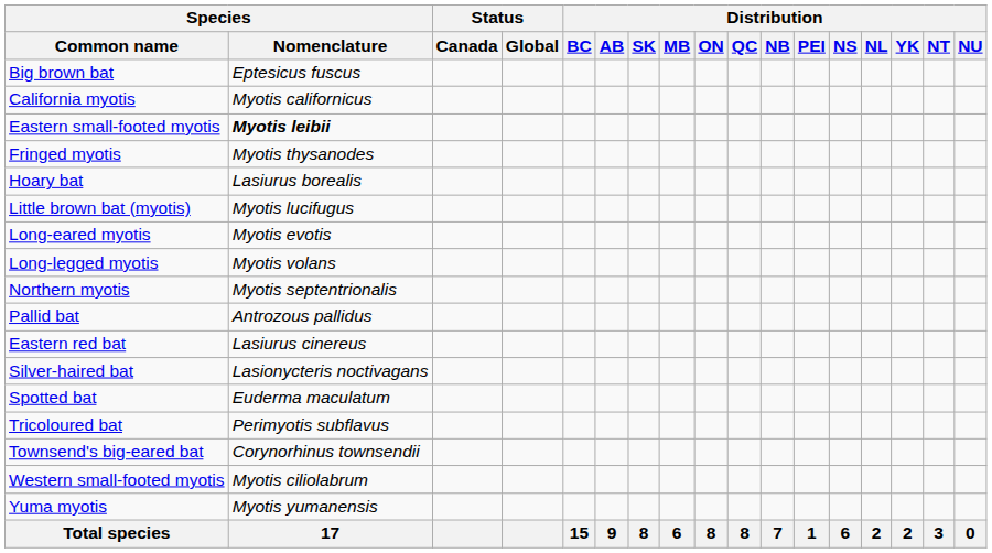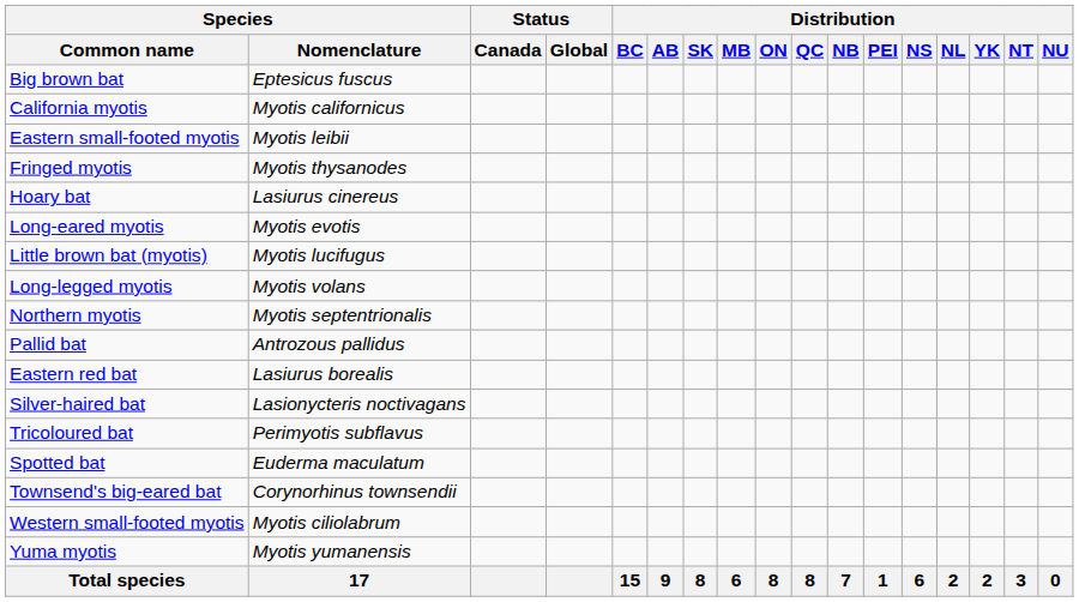 <table class="wikitable">
 <tr>
 <th colspan="2">Species</th>
 <th colspan="2">Status</th>
 <th colspan="13">Distribution</th>
 </tr>
 <tr>
 <th>Common name</th>
 <th>Nomenclature</th>
 <th>Canada</th>
 <th>Global</th>
 <th><a href='#'>BC</a></th>
 <th><a href='#'>AB</a></th>
 <th><a href='#'>SK</a></th>
 <th><a href='#'>MB</a></th>
 <th><a href='#'>ON</a></th>
 <th><a href='#'>QC</a></th>
 <th><a href='#'>NB</a></th>
 <th><a href='#'>PEI</a></th>
 <th><a href='#'>NS</a></th>
 <th><a href='#'>NL</a></th>
 <th><a href='#'>YK</a></th>
 <th><a href='#'>NT</a></th>
 <th><a href='#'>NU</a></th>
 </tr>
 <tr>
 <td><a href='#'>Big brown bat</a></td>
 <td><em>Eptesicus fuscus</em></td>
 <td></td>
 <td></td>
 <td></td>
 <td></td>
 <td></td>
 <td></td>
 <td></td>
 <td></td>
 <td></td>
 <td></td>
 <td></td>
 <td></td>
 <td></td>
 <td></td>
 <td></td>
 </tr>
 <tr>
 <td><a href='#'>California myotis</a></td>
 <td><em>Myotis californicus</em></td>
 <td></td>
 <td></td>
 <td></td>
 <td></td>
 <td></td>
 <td></td>
 <td></td>
 <td></td>
 <td></td>
 <td></td>
 <td></td>
 <td></td>
 <td></td>
 <td></td>
 <td></td>
 </tr>
 <tr>
 <td><a href='#'>Eastern small-footed myotis</a></td>
-<td><strong><em>Myotis leibii</em></strong></td>
+<td><em>Myotis leibii</em></td>
 <td></td>
 <td></td>
 <td></td>
 <td></td>
 <td></td>
 <td></td>
 <td></td>
 <td></td>
 <td></td>
 <td></td>
 <td></td>
 <td></td>
 <td></td>
 <td></td>
 <td></td>
 </tr>
 <tr>
 <td><a href='#'>Fringed myotis</a></td>
 <td><em>Myotis thysanodes</em></td>
 <td></td>
 <td></td>
 <td></td>
 <td></td>
 <td></td>
 <td></td>
 <td></td>
 <td></td>
 <td></td>
 <td></td>
 <td></td>
 <td></td>
 <td></td>
 <td></td>
 <td></td>
 </tr>
 <tr>
 <td><a href='#'>Hoary bat</a></td>
-<td><em>Lasiurus borealis</em></td>
+<td><em>Lasiurus cinereus</em></td>
+<td></td>
+<td></td>
+<td></td>
+<td></td>
+<td></td>
+<td></td>
+<td></td>
+<td></td>
+<td></td>
+<td></td>
+<td></td>
+<td></td>
+<td></td>
+<td></td>
+<td></td>
+</tr>
+<tr>
+<td><a href='#'>Long-eared myotis</a></td>
+<td><em>Myotis evotis</em></td>
 <td></td>
 <td></td>
 <td></td>
 <td></td>
 <td></td>
 <td></td>
 <td></td>
 <td></td>
 <td></td>
 <td></td>
 <td></td>
 <td></td>
 <td></td>
 <td></td>
 <td></td>
 </tr>
 <tr>
 <td><a href='#'>Little brown bat (myotis)</a></td>
 <td><em>Myotis lucifugus</em></td>
-<td></td>
-<td></td>
-<td></td>
-<td></td>
-<td></td>
-<td></td>
-<td></td>
-<td></td>
-<td></td>
-<td></td>
-<td></td>
-<td></td>
-<td></td>
-<td></td>
-<td></td>
-</tr>
-<tr>
-<td><a href='#'>Long-eared myotis</a></td>
-<td><em>Myotis evotis</em></td>
 <td></td>
 <td></td>
 <td></td>
 <td></td>
 <td></td>
 <td></td>
 <td></td>
 <td></td>
 <td></td>
 <td></td>
 <td></td>
 <td></td>
 <td></td>
 <td></td>
 <td></td>
 </tr>
 <tr>
 <td><a href='#'>Long-legged myotis</a></td>
 <td><em>Myotis volans</em></td>
 <td></td>
 <td></td>
 <td></td>
 <td></td>
 <td></td>
 <td></td>
 <td></td>
 <td></td>
 <td></td>
 <td></td>
 <td></td>
 <td></td>
 <td></td>
 <td></td>
 <td></td>
 </tr>
 <tr>
 <td><a href='#'>Northern myotis</a></td>
 <td><em>Myotis septentrionalis</em></td>
 <td></td>
 <td></td>
 <td></td>
 <td></td>
 <td></td>
 <td></td>
 <td></td>
 <td></td>
 <td></td>
 <td></td>
 <td></td>
 <td></td>
 <td></td>
 <td></td>
 <td></td>
 </tr>
 <tr>
 <td><a href='#'>Pallid bat</a></td>
 <td><em>Antrozous pallidus</em></td>
 <td></td>
 <td></td>
 <td></td>
 <td></td>
 <td></td>
 <td></td>
 <td></td>
 <td></td>
 <td></td>
 <td></td>
 <td></td>
 <td></td>
 <td></td>
 <td></td>
 <td></td>
 </tr>
 <tr>
 <td><a href='#'>Eastern red bat</a></td>
-<td><em>Lasiurus cinereus</em></td>
+<td><em>Lasiurus borealis</em></td>
 <td></td>
 <td></td>
 <td></td>
 <td></td>
 <td></td>
 <td></td>
 <td></td>
 <td></td>
 <td></td>
 <td></td>
 <td></td>
 <td></td>
 <td></td>
 <td></td>
 <td></td>
 </tr>
 <tr>
 <td><a href='#'>Silver-haired bat</a></td>
 <td><em>Lasionycteris noctivagans</em></td>
 <td></td>
 <td></td>
 <td></td>
 <td></td>
 <td></td>
 <td></td>
 <td></td>
 <td></td>
 <td></td>
 <td></td>
 <td></td>
 <td></td>
 <td></td>
 <td></td>
 <td></td>
 </tr>
 <tr>
-<td><a href='#'>Spotted bat</a></td>
-<td><em>Euderma maculatum</em></td>
+<td><a href='#'>Tricoloured bat</a></td>
+<td><em>Perimyotis subflavus</em></td>
 <td></td>
 <td></td>
 <td></td>
 <td></td>
 <td></td>
 <td></td>
 <td></td>
 <td></td>
 <td></td>
 <td></td>
 <td></td>
 <td></td>
 <td></td>
 <td></td>
 <td></td>
 </tr>
 <tr>
-<td><a href='#'>Tricoloured bat</a></td>
-<td><em>Perimyotis subflavus</em></td>
+<td><a href='#'>Spotted bat</a></td>
+<td><em>Euderma maculatum</em></td>
 <td></td>
 <td></td>
 <td></td>
 <td></td>
 <td></td>
 <td></td>
 <td></td>
 <td></td>
 <td></td>
 <td></td>
 <td></td>
 <td></td>
 <td></td>
 <td></td>
 <td></td>
 </tr>
 <tr>
 <td><a href='#'>Townsend's big-eared bat</a></td>
 <td><em>Corynorhinus townsendii</em></td>
 <td></td>
 <td></td>
 <td></td>
 <td></td>
 <td></td>
 <td></td>
 <td></td>
 <td></td>
 <td></td>
 <td></td>
 <td></td>
 <td></td>
 <td></td>
 <td></td>
 <td></td>
 </tr>
 <tr>
 <td><a href='#'>Western small-footed myotis</a></td>
 <td><em>Myotis ciliolabrum</em></td>
 <td></td>
 <td></td>
 <td></td>
 <td></td>
 <td></td>
 <td></td>
 <td></td>
 <td></td>
 <td></td>
 <td></td>
 <td></td>
 <td></td>
 <td></td>
 <td></td>
 <td></td>
 </tr>
 <tr>
 <td><a href='#'>Yuma myotis</a></td>
 <td><em>Myotis yumanensis</em></td>
 <td></td>
 <td></td>
 <td></td>
 <td></td>
 <td></td>
 <td></td>
 <td></td>
 <td></td>
 <td></td>
 <td></td>
 <td></td>
 <td></td>
 <td></td>
 <td></td>
 <td></td>
 </tr>
 <tr>
 <th>Total species</th>
 <th>17</th>
 <th></th>
 <th></th>
 <th>15</th>
 <th>9</th>
 <th>8</th>
 <th>6</th>
 <th>8</th>
 <th>8</th>
 <th>7</th>
 <th>1</th>
 <th>6</th>
 <th>2</th>
 <th>2</th>
 <th>3</th>
 <th>0</th>
 </tr>
 </table>
